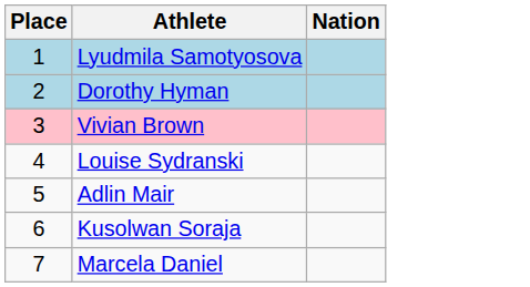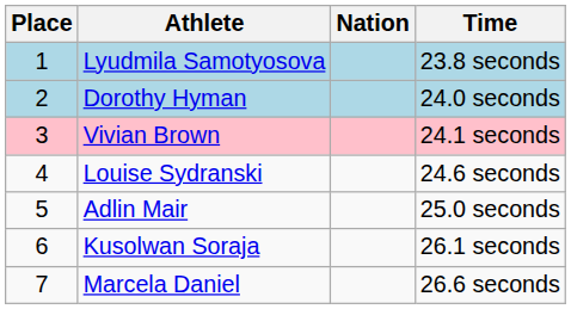 <table class=wikitable>
 <tr>
 <th>Place</th>
 <th>Athlete</th>
 <th>Nation</th>
+<th>Time</th>
 </tr>
 <tr align=center bgcolor=lightblue>
 <td>1</td>
 <td align=left><a href='#'>Lyudmila Samotyosova</a></td>
 <td align=left></td>
+<td>23.8 seconds</td>
 </tr>
 <tr align=center bgcolor=lightblue>
 <td>2</td>
 <td align=left><a href='#'>Dorothy Hyman</a></td>
 <td align=left></td>
+<td>24.0 seconds</td>
 </tr>
 <tr align=center bgcolor=pink>
 <td>3</td>
 <td align=left><a href='#'>Vivian Brown</a></td>
 <td align=left></td>
+<td>24.1 seconds</td>
 </tr>
 <tr align=center>
 <td>4</td>
 <td align=left><a href='#'>Louise Sydranski</a></td>
 <td align=left></td>
+<td>24.6 seconds</td>
 </tr>
 <tr align=center>
 <td>5</td>
 <td align=left><a href='#'>Adlin Mair</a></td>
 <td align=left></td>
+<td>25.0 seconds</td>
 </tr>
 <tr align=center>
 <td>6</td>
 <td align=left><a href='#'>Kusolwan Soraja</a></td>
 <td align=left></td>
+<td>26.1 seconds</td>
 </tr>
 <tr align=center>
 <td>7</td>
 <td align=left><a href='#'>Marcela Daniel</a></td>
 <td align=left></td>
+<td>26.6 seconds</td>
 </tr>
 </table>
